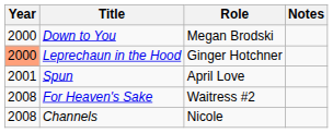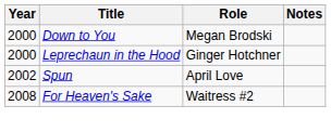 <table class="wikitable sortable">
 <tr>
 <th>Year</th>
 <th>Title</th>
 <th>Role</th>
 <th>Notes</th>
 </tr>
 <tr>
 <td>2000</td>
 <td><em><a href='#'>Down to You</a></em></td>
 <td>Megan Brodski</td>
 <td></td>
 </tr>
 <tr>
-<td style="background: lightsalmon;">2000</td>
+<td>2000</td>
 <td><em><a href='#'>Leprechaun in the Hood</a></em></td>
 <td>Ginger Hotchner</td>
 <td></td>
 </tr>
 <tr>
-<td>2001</td>
+<td>2002</td>
 <td><em><a href='#'>Spun</a></em></td>
 <td>April Love</td>
 <td></td>
 </tr>
 <tr>
 <td>2008</td>
 <td><a href='#'><em>For Heaven's Sake</em></a></td>
 <td>Waitress #2</td>
 <td></td>
 </tr>
-<tr>
-<td>2008</td>
-<td><em>Channels</em></td>
-<td>Nicole</td>
-<td></td>
-</tr>
 </table>
